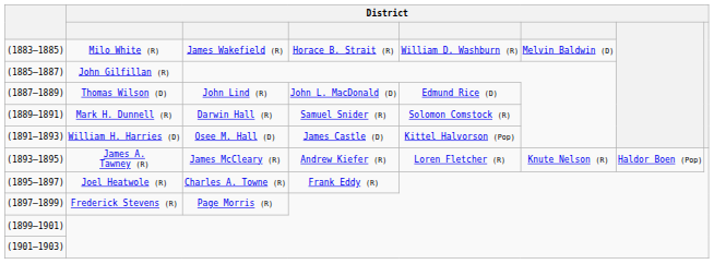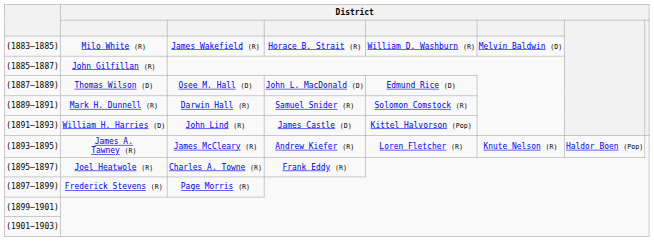 <table class=wikitable style="text-align:center">
 <tr style="height:2em">
 <th rowspan=2></th>
 <th colspan=9>District</th>
 </tr>
 <tr style="height:2em">
 <th></th>
 <th></th>
 <th></th>
 <th></th>
 <th></th>
 <th valign=bottom rowspan=6></th>
 <th valign=bottom rowspan=6></th>
 </tr>
 <tr style="height:2.5em">
 <td><strong></strong> (1883–1885)</td>
 <td><a href='#'>Milo White</a> <small>(R)</small></td>
 <td><a href='#'>James Wakefield</a> <small>(R)</small></td>
 <td><a href='#'>Horace B. Strait</a> <small>(R)</small></td>
 <td><a href='#'>William D. Washburn</a> <small>(R)</small></td>
 <td><a href='#'>Melvin Baldwin</a> <small>(D)</small></td>
 </tr>
 <tr style="height:2.5em">
 <td><strong></strong> (1885–1887)</td>
 <td><a href='#'>John Gilfillan</a> <small>(R)</small></td>
 </tr>
 <tr style="height:2.5em">
 <td><strong></strong> (1887–1889)</td>
 <td><a href='#'>Thomas Wilson</a> <small>(D)</small></td>
-<td><a href='#'>John Lind</a> <small>(R)</small></td>
+<td><a href='#'>Osee M. Hall</a> <small>(D)</small></td>
 <td><a href='#'>John L. MacDonald</a> <small>(D)</small></td>
 <td><a href='#'>Edmund Rice</a> <small>(D)</small></td>
 </tr>
 <tr style="height:2.5em">
 <td><strong></strong> (1889–1891)</td>
 <td><a href='#'>Mark H. Dunnell</a> <small>(R)</small></td>
 <td><a href='#'>Darwin Hall</a> <small>(R)</small></td>
 <td><a href='#'>Samuel Snider</a> <small>(R)</small></td>
 <td><a href='#'>Solomon Comstock</a> <small>(R)</small></td>
 </tr>
 <tr style="height:2.5em">
 <td><strong></strong> (1891–1893)</td>
 <td><a href='#'>William H. Harries</a> <small>(D)</small></td>
-<td><a href='#'>Osee M. Hall</a> <small>(D)</small></td>
+<td><a href='#'>John Lind</a> <small>(R)</small></td>
 <td><a href='#'>James Castle</a> <small>(D)</small></td>
 <td><a href='#'>Kittel Halvorson</a> <small>(Pop)</small></td>
 </tr>
 <tr style="height:2.5em">
 <td><strong></strong> (1893–1895)</td>
 <td><a href='#'>James A.<br>Tawney</a> <small>(R)</small></td>
 <td><a href='#'>James McCleary</a> <small>(R)</small></td>
 <td><a href='#'>Andrew Kiefer</a> <small>(R)</small></td>
 <td><a href='#'>Loren Fletcher</a> <small>(R)</small></td>
 <td><a href='#'>Knute Nelson</a> <small>(R)</small></td>
 <td><a href='#'>Haldor Boen</a> <small>(Pop)</small></td>
 </tr>
 <tr style="height:2.5em">
 <td><strong></strong> (1895–1897)</td>
 <td><a href='#'>Joel Heatwole</a> <small>(R)</small></td>
 <td><a href='#'>Charles A. Towne</a> <small>(R)</small></td>
 <td><a href='#'>Frank Eddy</a> <small>(R)</small></td>
 </tr>
 <tr style="height:2.5em">
 <td><strong></strong> (1897–1899)</td>
 <td><a href='#'>Frederick Stevens</a> <small>(R)</small></td>
 <td><a href='#'>Page Morris</a> <small>(R)</small></td>
 </tr>
 <tr style="height:2.5em">
 <td><strong></strong> (1899–1901)</td>
 </tr>
 <tr style="height:2.5em">
 <td><strong></strong> (1901–1903)</td>
 </tr>
 </table>
